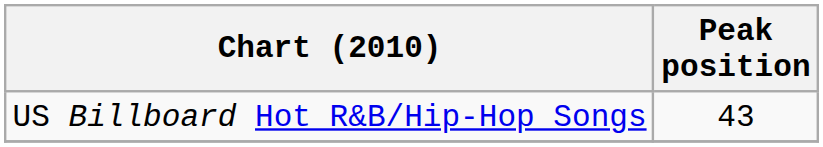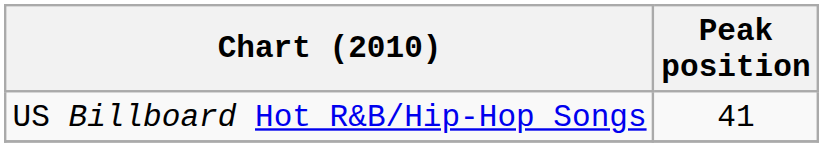 <table class="wikitable sortable">
 <tr>
 <th>Chart (2010)</th>
 <th>Peak<br>position</th>
 </tr>
 <tr>
 <td>US <em>Billboard</em> <a href='#'>Hot R&B/Hip-Hop Songs</a></td>
-<td align="center">43</td>
+<td align="center">41</td>
 </tr>
 <tr>
 </tr>
 </table>
